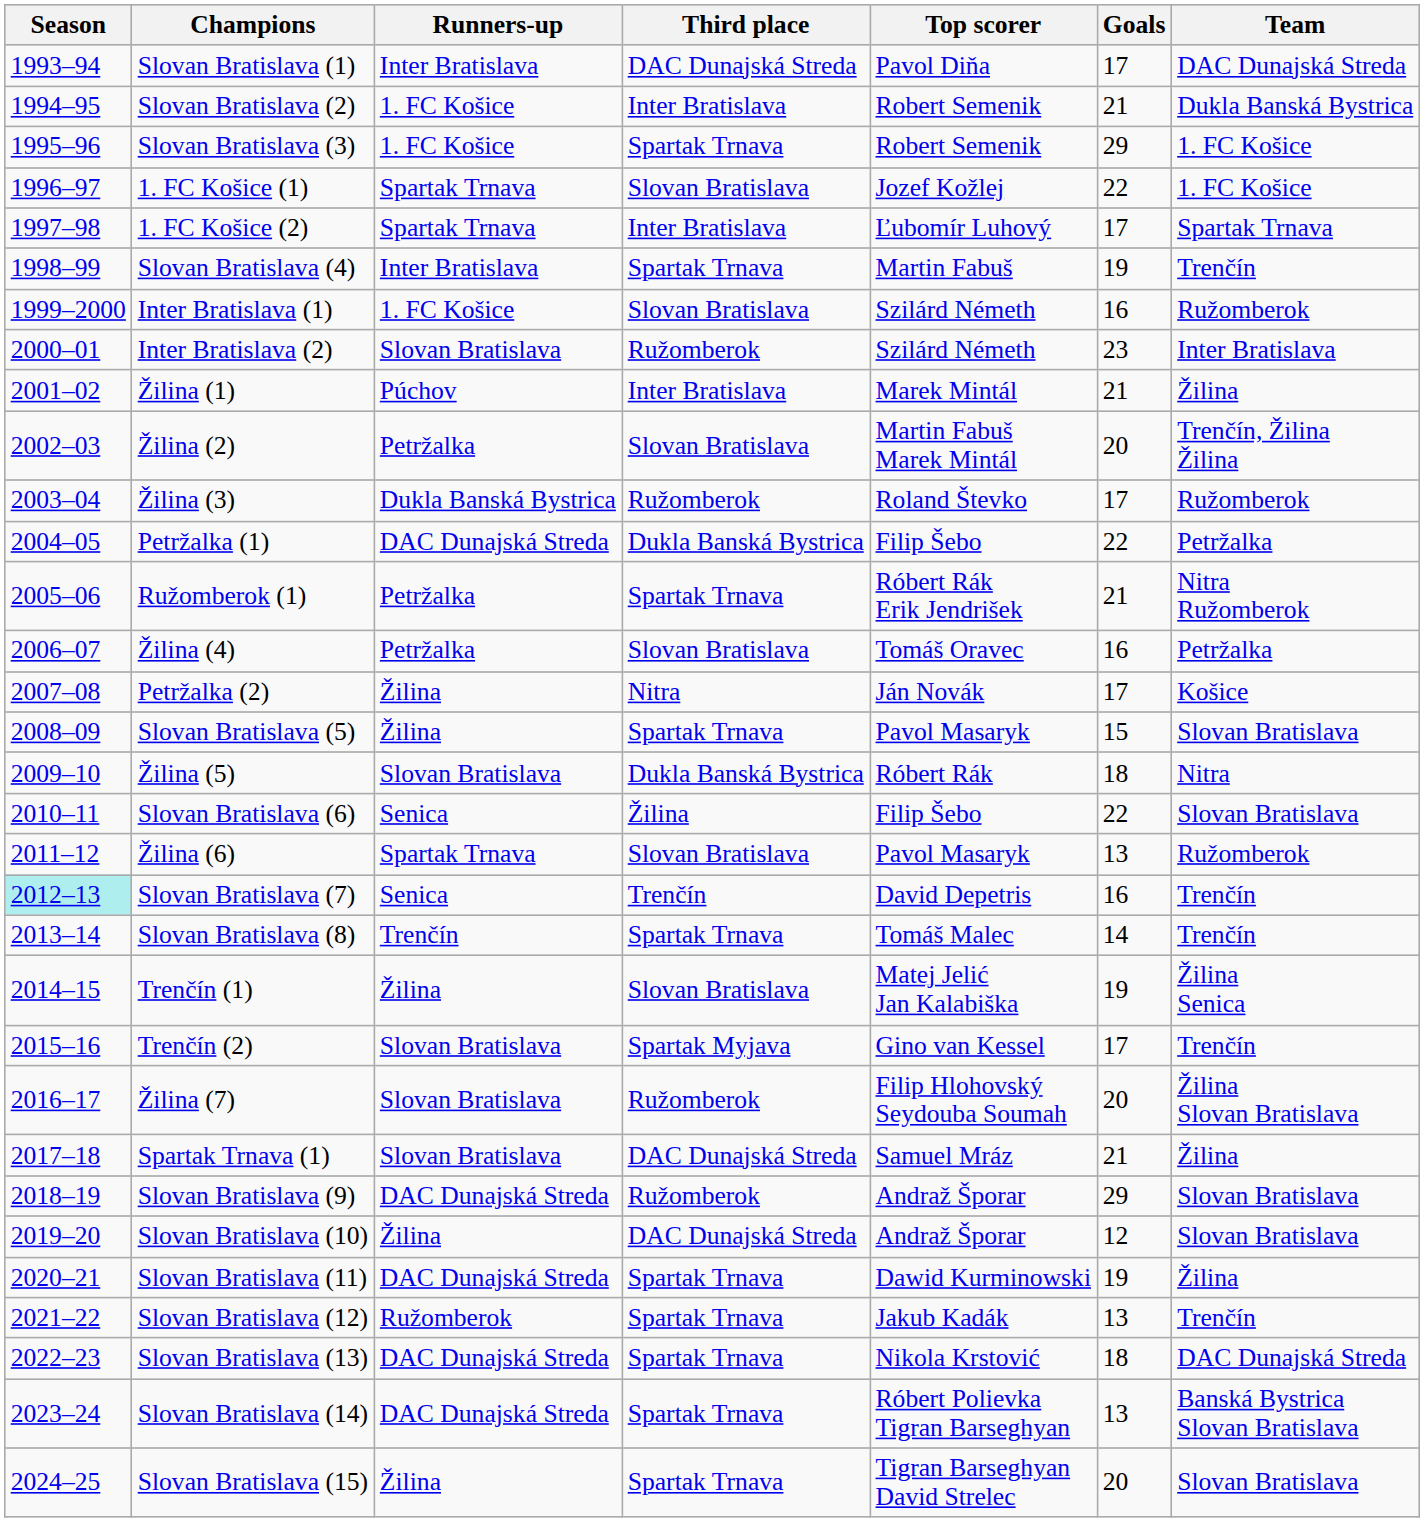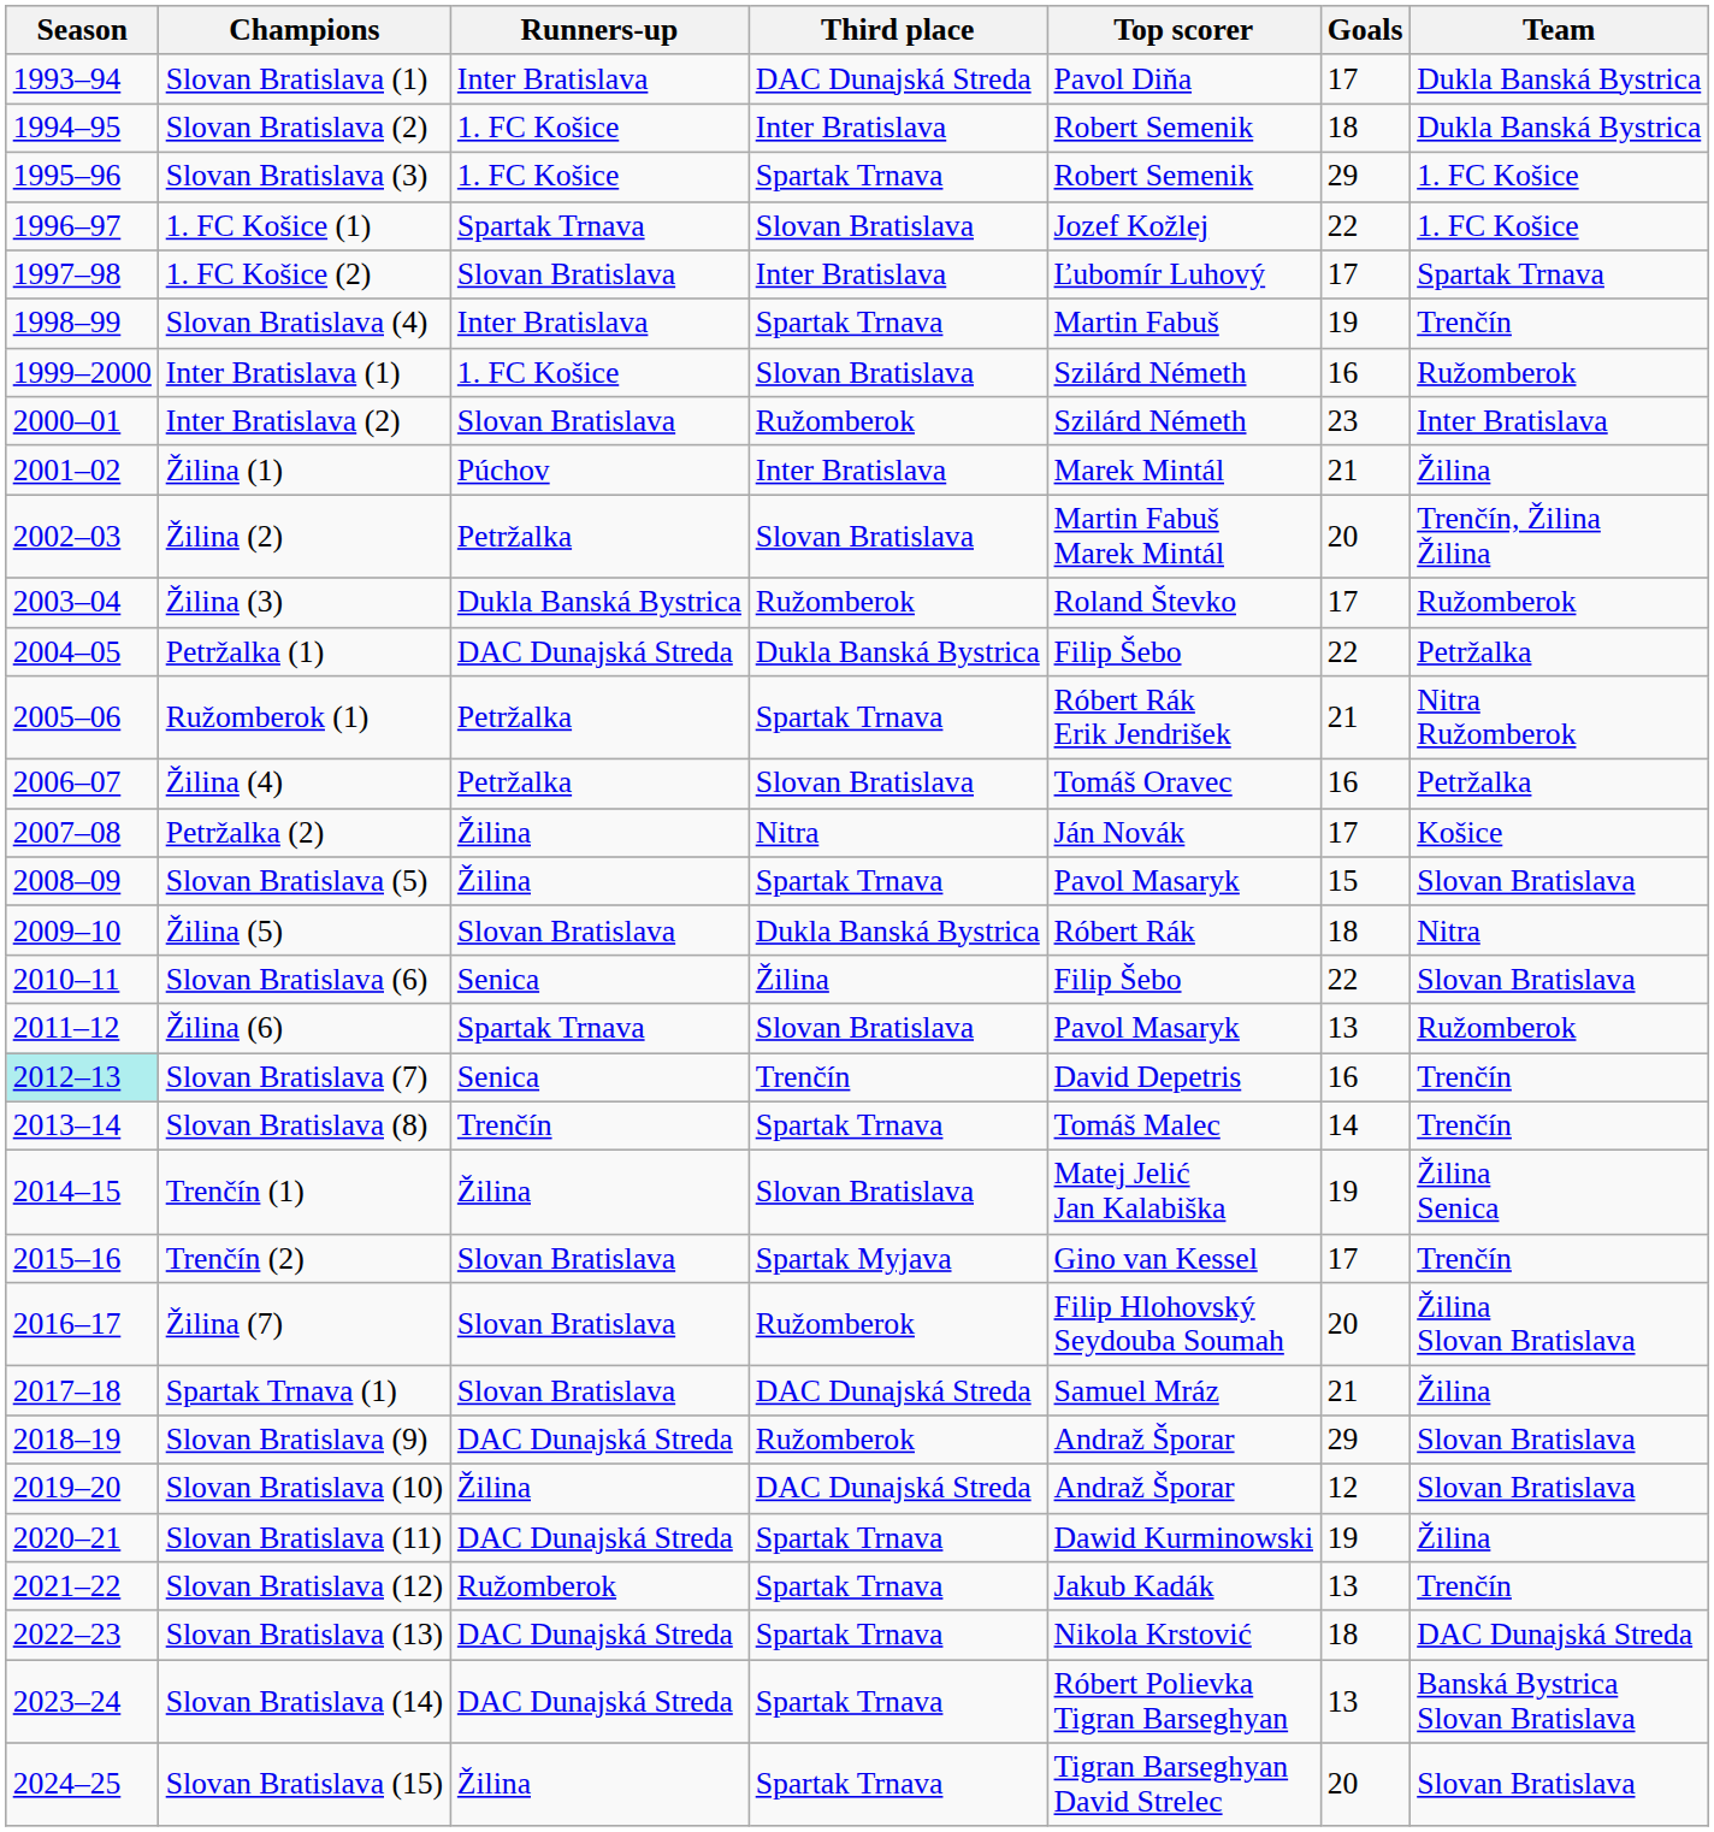 <table class="wikitable sortable" style="text-align: left;">
 <tr>
 <th>Season</th>
 <th>Champions</th>
 <th>Runners-up</th>
 <th>Third place</th>
 <th>Top scorer</th>
 <th>Goals</th>
 <th>Team</th>
 </tr>
 <tr>
 <td><a href='#'>1993–94</a></td>
 <td><a href='#'>Slovan Bratislava</a> (1)</td>
 <td><a href='#'>Inter Bratislava</a></td>
 <td><a href='#'>DAC Dunajská Streda</a></td>
 <td> <a href='#'>Pavol Diňa</a></td>
 <td>17</td>
-<td><a href='#'>DAC Dunajská Streda</a></td>
+<td><a href='#'>Dukla Banská Bystrica</a></td>
 </tr>
 <tr>
 <td><a href='#'>1994–95</a></td>
 <td><a href='#'>Slovan Bratislava</a> (2)</td>
 <td><a href='#'>1. FC Košice</a></td>
 <td><a href='#'>Inter Bratislava</a></td>
 <td> <a href='#'>Robert Semenik</a></td>
-<td>21</td>
+<td>18</td>
 <td><a href='#'>Dukla Banská Bystrica</a></td>
 </tr>
 <tr>
 <td><a href='#'>1995–96</a></td>
 <td><a href='#'>Slovan Bratislava</a> (3)</td>
 <td><a href='#'>1. FC Košice</a></td>
 <td><a href='#'>Spartak Trnava</a></td>
 <td> <a href='#'>Robert Semenik</a></td>
 <td>29</td>
 <td><a href='#'>1. FC Košice</a></td>
 </tr>
 <tr>
 <td><a href='#'>1996–97</a></td>
 <td><a href='#'>1. FC Košice</a> (1)</td>
 <td><a href='#'>Spartak Trnava</a></td>
 <td><a href='#'>Slovan Bratislava</a></td>
 <td> <a href='#'>Jozef Kožlej</a></td>
 <td>22</td>
 <td><a href='#'>1. FC Košice</a></td>
 </tr>
 <tr>
 <td><a href='#'>1997–98</a></td>
 <td><a href='#'>1. FC Košice</a> (2)</td>
-<td><a href='#'>Spartak Trnava</a></td>
+<td><a href='#'>Slovan Bratislava</a></td>
 <td><a href='#'>Inter Bratislava</a></td>
 <td> <a href='#'>Ľubomír Luhový</a></td>
 <td>17</td>
 <td><a href='#'>Spartak Trnava</a></td>
 </tr>
 <tr>
 <td><a href='#'>1998–99</a></td>
 <td><a href='#'>Slovan Bratislava</a> (4)</td>
 <td><a href='#'>Inter Bratislava</a></td>
 <td><a href='#'>Spartak Trnava</a></td>
 <td> <a href='#'>Martin Fabuš</a></td>
 <td>19</td>
 <td><a href='#'>Trenčín</a></td>
 </tr>
 <tr>
 <td><a href='#'>1999–2000</a></td>
 <td><a href='#'>Inter Bratislava</a> (1)</td>
 <td><a href='#'>1. FC Košice</a></td>
 <td><a href='#'>Slovan Bratislava</a></td>
 <td> <a href='#'>Szilárd Németh</a></td>
 <td>16</td>
 <td><a href='#'>Ružomberok</a></td>
 </tr>
 <tr>
 <td><a href='#'>2000–01</a></td>
 <td><a href='#'>Inter Bratislava</a> (2)</td>
 <td><a href='#'>Slovan Bratislava</a></td>
 <td><a href='#'>Ružomberok</a></td>
 <td> <a href='#'>Szilárd Németh</a></td>
 <td>23</td>
 <td><a href='#'>Inter Bratislava</a></td>
 </tr>
 <tr>
 <td><a href='#'>2001–02</a></td>
 <td><a href='#'>Žilina</a> (1)</td>
 <td><a href='#'>Púchov</a></td>
 <td><a href='#'>Inter Bratislava</a></td>
 <td> <a href='#'>Marek Mintál</a></td>
 <td>21</td>
 <td><a href='#'>Žilina</a></td>
 </tr>
 <tr>
 <td><a href='#'>2002–03</a></td>
 <td><a href='#'>Žilina</a> (2)</td>
 <td><a href='#'>Petržalka</a></td>
 <td><a href='#'>Slovan Bratislava</a></td>
 <td> <a href='#'>Martin Fabuš</a><br> <a href='#'>Marek Mintál</a></td>
 <td>20</td>
 <td><a href='#'>Trenčín, Žilina</a><br><a href='#'>Žilina</a></td>
 </tr>
 <tr>
 <td><a href='#'>2003–04</a></td>
 <td><a href='#'>Žilina</a> (3)</td>
 <td><a href='#'>Dukla Banská Bystrica</a></td>
 <td><a href='#'>Ružomberok</a></td>
 <td> <a href='#'>Roland Števko</a></td>
 <td>17</td>
 <td><a href='#'>Ružomberok</a></td>
 </tr>
 <tr>
 <td><a href='#'>2004–05</a></td>
 <td><a href='#'>Petržalka</a> (1)</td>
 <td><a href='#'>DAC Dunajská Streda</a></td>
 <td><a href='#'>Dukla Banská Bystrica</a></td>
 <td> <a href='#'>Filip Šebo</a></td>
 <td>22</td>
 <td><a href='#'>Petržalka</a></td>
 </tr>
 <tr>
 <td><a href='#'>2005–06</a></td>
 <td><a href='#'>Ružomberok</a> (1)</td>
 <td><a href='#'>Petržalka</a></td>
 <td><a href='#'>Spartak Trnava</a></td>
 <td> <a href='#'>Róbert Rák</a><br> <a href='#'>Erik Jendrišek</a></td>
 <td>21</td>
 <td><a href='#'>Nitra</a><br><a href='#'>Ružomberok</a></td>
 </tr>
 <tr>
 <td><a href='#'>2006–07</a></td>
 <td><a href='#'>Žilina</a> (4)</td>
 <td><a href='#'>Petržalka</a></td>
 <td><a href='#'>Slovan Bratislava</a></td>
 <td> <a href='#'>Tomáš Oravec</a></td>
 <td>16</td>
 <td><a href='#'>Petržalka</a></td>
 </tr>
 <tr>
 <td><a href='#'>2007–08</a></td>
 <td><a href='#'>Petržalka</a> (2)</td>
 <td><a href='#'>Žilina</a></td>
 <td><a href='#'>Nitra</a></td>
 <td> <a href='#'>Ján Novák</a></td>
 <td>17</td>
 <td><a href='#'>Košice</a></td>
 </tr>
 <tr>
 <td><a href='#'>2008–09</a></td>
 <td><a href='#'>Slovan Bratislava</a> (5)</td>
 <td><a href='#'>Žilina</a></td>
 <td><a href='#'>Spartak Trnava</a></td>
 <td> <a href='#'>Pavol Masaryk</a></td>
 <td>15</td>
 <td><a href='#'>Slovan Bratislava</a></td>
 </tr>
 <tr>
 <td><a href='#'>2009–10</a></td>
 <td><a href='#'>Žilina</a> (5)</td>
 <td><a href='#'>Slovan Bratislava</a></td>
 <td><a href='#'>Dukla Banská Bystrica</a></td>
 <td> <a href='#'>Róbert Rák</a></td>
 <td>18</td>
 <td><a href='#'>Nitra</a></td>
 </tr>
 <tr>
 <td><a href='#'>2010–11</a></td>
 <td><a href='#'>Slovan Bratislava</a> (6)</td>
 <td><a href='#'>Senica</a></td>
 <td><a href='#'>Žilina</a></td>
 <td> <a href='#'>Filip Šebo</a></td>
 <td>22</td>
 <td><a href='#'>Slovan Bratislava</a></td>
 </tr>
 <tr>
 <td><a href='#'>2011–12</a></td>
 <td><a href='#'>Žilina</a> (6)</td>
 <td><a href='#'>Spartak Trnava</a></td>
 <td><a href='#'>Slovan Bratislava</a></td>
 <td> <a href='#'>Pavol Masaryk</a></td>
 <td>13</td>
 <td><a href='#'>Ružomberok</a></td>
 </tr>
 <tr>
 <td style="background: paleturquoise;"><a href='#'>2012–13</a></td>
 <td><a href='#'>Slovan Bratislava</a> (7)</td>
 <td><a href='#'>Senica</a></td>
 <td><a href='#'>Trenčín</a></td>
 <td> <a href='#'>David Depetris</a></td>
 <td>16</td>
 <td><a href='#'>Trenčín</a></td>
 </tr>
 <tr>
 <td><a href='#'>2013–14</a></td>
 <td><a href='#'>Slovan Bratislava</a> (8)</td>
 <td><a href='#'>Trenčín</a></td>
 <td><a href='#'>Spartak Trnava</a></td>
 <td> <a href='#'>Tomáš Malec</a></td>
 <td>14</td>
 <td><a href='#'>Trenčín</a></td>
 </tr>
 <tr>
 <td><a href='#'>2014–15</a></td>
 <td><a href='#'>Trenčín</a> (1)</td>
 <td><a href='#'>Žilina</a></td>
 <td><a href='#'>Slovan Bratislava</a></td>
 <td> <a href='#'>Matej Jelić</a><br> <a href='#'>Jan Kalabiška</a></td>
 <td>19</td>
 <td><a href='#'>Žilina</a><br><a href='#'>Senica</a></td>
 </tr>
 <tr>
 <td><a href='#'>2015–16</a></td>
 <td><a href='#'>Trenčín</a> (2)</td>
 <td><a href='#'>Slovan Bratislava</a></td>
 <td><a href='#'>Spartak Myjava</a></td>
 <td> <a href='#'>Gino van Kessel</a></td>
 <td>17</td>
 <td><a href='#'>Trenčín</a></td>
 </tr>
 <tr>
 <td><a href='#'>2016–17</a></td>
 <td><a href='#'>Žilina</a> (7)</td>
 <td><a href='#'>Slovan Bratislava</a></td>
 <td><a href='#'>Ružomberok</a></td>
 <td> <a href='#'>Filip Hlohovský</a> <br>  <a href='#'>Seydouba Soumah</a></td>
 <td>20</td>
 <td><a href='#'>Žilina</a><br><a href='#'>Slovan Bratislava</a></td>
 </tr>
 <tr>
 <td><a href='#'>2017–18</a></td>
 <td><a href='#'>Spartak Trnava</a> (1)</td>
 <td><a href='#'>Slovan Bratislava</a></td>
 <td><a href='#'>DAC Dunajská Streda</a></td>
 <td> <a href='#'>Samuel Mráz</a></td>
 <td>21</td>
 <td><a href='#'>Žilina</a></td>
 </tr>
 <tr>
 <td><a href='#'>2018–19</a></td>
 <td><a href='#'>Slovan Bratislava</a> (9)</td>
 <td><a href='#'>DAC Dunajská Streda</a></td>
 <td><a href='#'>Ružomberok</a></td>
 <td> <a href='#'>Andraž Šporar</a></td>
 <td>29</td>
 <td><a href='#'>Slovan Bratislava</a></td>
 </tr>
 <tr>
 <td><a href='#'>2019–20</a></td>
 <td><a href='#'>Slovan Bratislava</a> (10)</td>
 <td><a href='#'>Žilina</a></td>
 <td><a href='#'>DAC Dunajská Streda</a></td>
 <td> <a href='#'>Andraž Šporar</a></td>
 <td>12</td>
 <td><a href='#'>Slovan Bratislava</a></td>
 </tr>
 <tr>
 <td><a href='#'>2020–21</a></td>
 <td><a href='#'>Slovan Bratislava</a> (11)</td>
 <td><a href='#'>DAC Dunajská Streda</a></td>
 <td><a href='#'>Spartak Trnava</a></td>
 <td> <a href='#'>Dawid Kurminowski</a></td>
 <td>19</td>
 <td><a href='#'>Žilina</a></td>
 </tr>
 <tr>
 <td><a href='#'>2021–22</a></td>
 <td><a href='#'>Slovan Bratislava</a> (12)</td>
 <td><a href='#'>Ružomberok</a></td>
 <td><a href='#'>Spartak Trnava</a></td>
 <td> <a href='#'>Jakub Kadák</a></td>
 <td>13</td>
 <td><a href='#'>Trenčín</a></td>
 </tr>
 <tr>
 <td><a href='#'>2022–23</a></td>
 <td><a href='#'>Slovan Bratislava</a> (13)</td>
 <td><a href='#'>DAC Dunajská Streda</a></td>
 <td><a href='#'>Spartak Trnava</a></td>
 <td> <a href='#'>Nikola Krstović</a></td>
 <td>18</td>
 <td><a href='#'>DAC Dunajská Streda</a></td>
 </tr>
 <tr>
 <td><a href='#'>2023–24</a></td>
 <td><a href='#'>Slovan Bratislava</a> (14)</td>
 <td><a href='#'>DAC Dunajská Streda</a></td>
 <td><a href='#'>Spartak Trnava</a></td>
 <td> <a href='#'>Róbert Polievka</a><br> <a href='#'>Tigran Barseghyan</a></td>
 <td>13</td>
 <td><a href='#'>Banská Bystrica</a><br><a href='#'>Slovan Bratislava</a></td>
 </tr>
 <tr>
 <td><a href='#'>2024–25</a></td>
 <td><a href='#'>Slovan Bratislava</a> (15)</td>
 <td><a href='#'>Žilina</a></td>
 <td><a href='#'>Spartak Trnava</a></td>
 <td> <a href='#'>Tigran Barseghyan</a> <br>  <a href='#'>David Strelec</a></td>
 <td>20</td>
 <td><a href='#'>Slovan Bratislava</a></td>
 </tr>
 </table>
